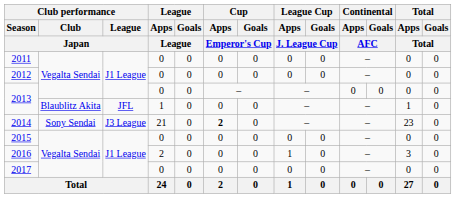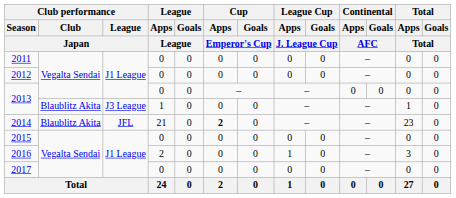 <table class="wikitable" style="text-align:center;">
 <tr>
 <th colspan=3>Club performance</th>
 <th colspan=2>League</th>
 <th colspan=2>Cup</th>
 <th colspan=2>League Cup</th>
 <th colspan=2>Continental</th>
 <th colspan=2>Total</th>
 </tr>
 <tr>
 <th>Season</th>
 <th>Club</th>
 <th>League</th>
 <th>Apps</th>
 <th>Goals</th>
 <th>Apps</th>
 <th>Goals</th>
 <th>Apps</th>
 <th>Goals</th>
 <th>Apps</th>
 <th>Goals</th>
 <th>Apps</th>
 <th>Goals</th>
 </tr>
 <tr>
 <th colspan=3>Japan</th>
 <th colspan=2>League</th>
 <th colspan=2><a href='#'>Emperor's Cup</a></th>
 <th colspan=2><a href='#'>J. League Cup</a></th>
 <th colspan=2><a href='#'>AFC</a></th>
 <th colspan=2>Total</th>
 </tr>
 <tr>
 <td><a href='#'>2011</a></td>
 <td rowspan="3"><a href='#'>Vegalta Sendai</a></td>
 <td rowspan="3"><a href='#'>J1 League</a></td>
 <td>0</td>
 <td>0</td>
 <td>0</td>
 <td>0</td>
 <td>0</td>
 <td>0</td>
 <td colspan="2">–</td>
 <td>0</td>
 <td>0</td>
 </tr>
 <tr>
 <td><a href='#'>2012</a></td>
 <td>0</td>
 <td>0</td>
 <td>0</td>
 <td>0</td>
 <td>0</td>
 <td>0</td>
 <td colspan="2">–</td>
 <td>0</td>
 <td>0</td>
 </tr>
 <tr>
 <td rowspan="2"><a href='#'>2013</a></td>
 <td>0</td>
 <td>0</td>
 <td colspan="2">–</td>
 <td colspan="2">–</td>
 <td>0</td>
 <td>0</td>
 <td>0</td>
 <td>0</td>
 </tr>
 <tr>
 <td><a href='#'>Blaublitz Akita</a></td>
-<td><a href='#'>JFL</a></td>
+<td><a href='#'>J3 League</a></td>
 <td>1</td>
 <td>0</td>
 <td>0</td>
 <td>0</td>
 <td colspan="2">–</td>
 <td colspan="2">–</td>
 <td>1</td>
 <td>0</td>
 </tr>
 <tr>
 <td><a href='#'>2014</a></td>
-<td><a href='#'>Sony Sendai</a></td>
-<td><a href='#'>J3 League</a></td>
+<td><a href='#'>Blaublitz Akita</a></td>
+<td><a href='#'>JFL</a></td>
 <td>21</td>
 <td>0</td>
 <td><strong>2</strong></td>
 <td>0</td>
 <td colspan="2">–</td>
 <td colspan="2">–</td>
 <td>23</td>
 <td>0</td>
 </tr>
 <tr>
 <td><a href='#'>2015</a></td>
 <td rowspan="3"><a href='#'>Vegalta Sendai</a></td>
 <td rowspan="3"><a href='#'>J1 League</a></td>
 <td>0</td>
 <td>0</td>
 <td>0</td>
 <td>0</td>
 <td>0</td>
 <td>0</td>
 <td colspan="2">–</td>
 <td>0</td>
 <td>0</td>
 </tr>
 <tr>
 <td><a href='#'>2016</a></td>
 <td>2</td>
 <td>0</td>
 <td>0</td>
 <td>0</td>
 <td>1</td>
 <td>0</td>
 <td colspan="2">–</td>
 <td>3</td>
 <td>0</td>
 </tr>
 <tr>
 <td><a href='#'>2017</a></td>
 <td>0</td>
 <td>0</td>
 <td>0</td>
 <td>0</td>
 <td>0</td>
 <td>0</td>
 <td colspan="2">–</td>
 <td>0</td>
 <td>0</td>
 </tr>
 <tr>
 <th colspan=3>Total</th>
 <th>24</th>
 <th>0</th>
 <th>2</th>
 <th>0</th>
 <th>1</th>
 <th>0</th>
 <th>0</th>
 <th>0</th>
 <th>27</th>
 <th>0</th>
 </tr>
 </table>
